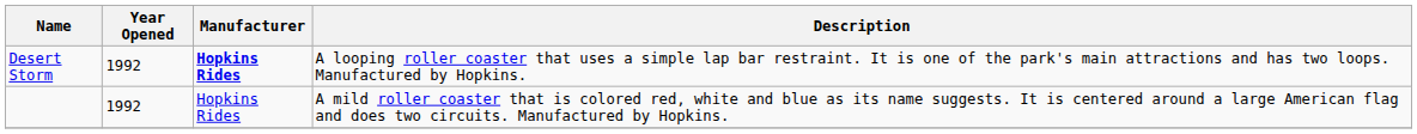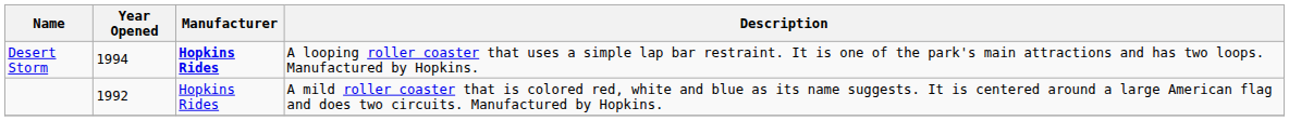 <table class="wikitable sortable">
 <tr>
 <th>Name</th>
 <th>Year Opened</th>
 <th>Manufacturer</th>
 <th>Description</th>
 </tr>
 <tr>
 <td><a href='#'>Desert Storm</a></td>
-<td>1992</td>
+<td>1994</td>
 <td><strong><a href='#'>Hopkins Rides</a></strong></td>
 <td>A looping <a href='#'>roller coaster</a> that uses a simple lap bar restraint.  It is one of the park's main attractions and has two loops. Manufactured by Hopkins.</td>
 </tr>
 <tr>
 <td></td>
 <td>1992</td>
 <td><a href='#'>Hopkins Rides</a></td>
 <td>A mild <a href='#'>roller coaster</a> that is colored red, white and blue as its name suggests.  It is centered around a large American flag and does two circuits. Manufactured by Hopkins.</td>
 </tr>
 <tr>
 </tr>
 </table>
